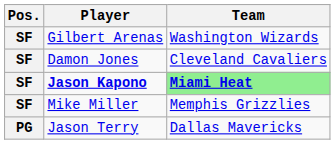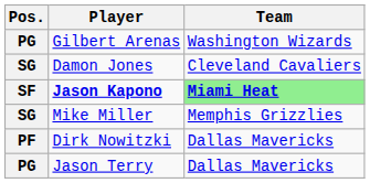 <table class="wikitable">
 <tr>
 <th>Pos.</th>
 <th>Player</th>
 <th>Team</th>
 </tr>
 <tr>
-<th>SF</th>
+<th>PG</th>
 <td><a href='#'>Gilbert Arenas</a></td>
 <td><a href='#'>Washington Wizards</a></td>
 </tr>
 <tr>
-<th>SF</th>
+<th>SG</th>
 <td><a href='#'>Damon Jones</a></td>
 <td><a href='#'>Cleveland Cavaliers</a></td>
 </tr>
 <tr>
 <th>SF</th>
 <td><strong><a href='#'>Jason Kapono</a></strong></td>
 <td style="background: lightgreen;"><strong><a href='#'>Miami Heat</a></strong></td>
 </tr>
 <tr>
-<th>SF</th>
+<th>SG</th>
 <td><a href='#'>Mike Miller</a></td>
 <td><a href='#'>Memphis Grizzlies</a></td>
+</tr>
+<tr>
+<th>PF</th>
+<td><a href='#'>Dirk Nowitzki</a></td>
+<td><a href='#'>Dallas Mavericks</a></td>
 </tr>
 <tr>
 <th>PG</th>
 <td><a href='#'>Jason Terry</a></td>
 <td><a href='#'>Dallas Mavericks</a></td>
 </tr>
 </table>
